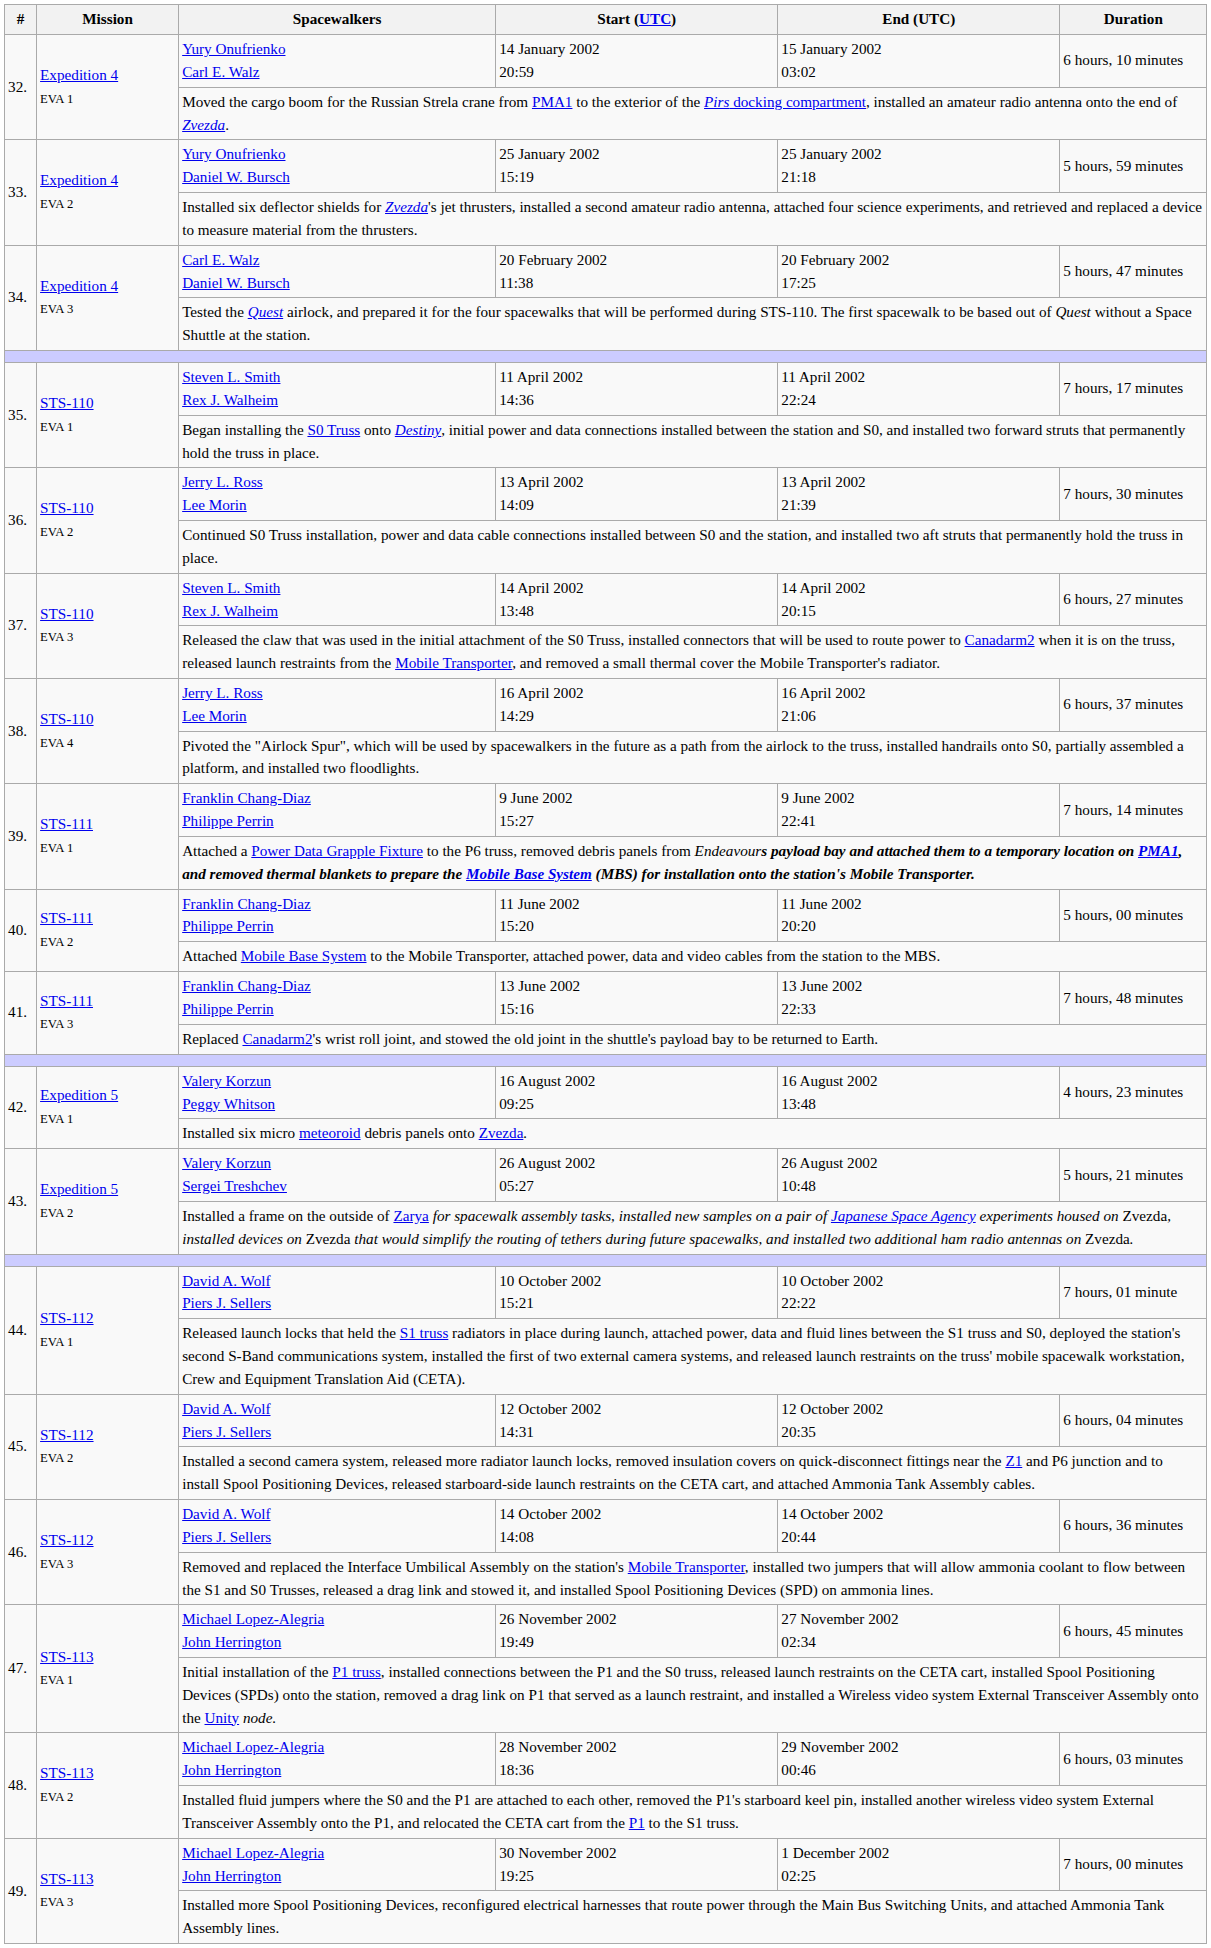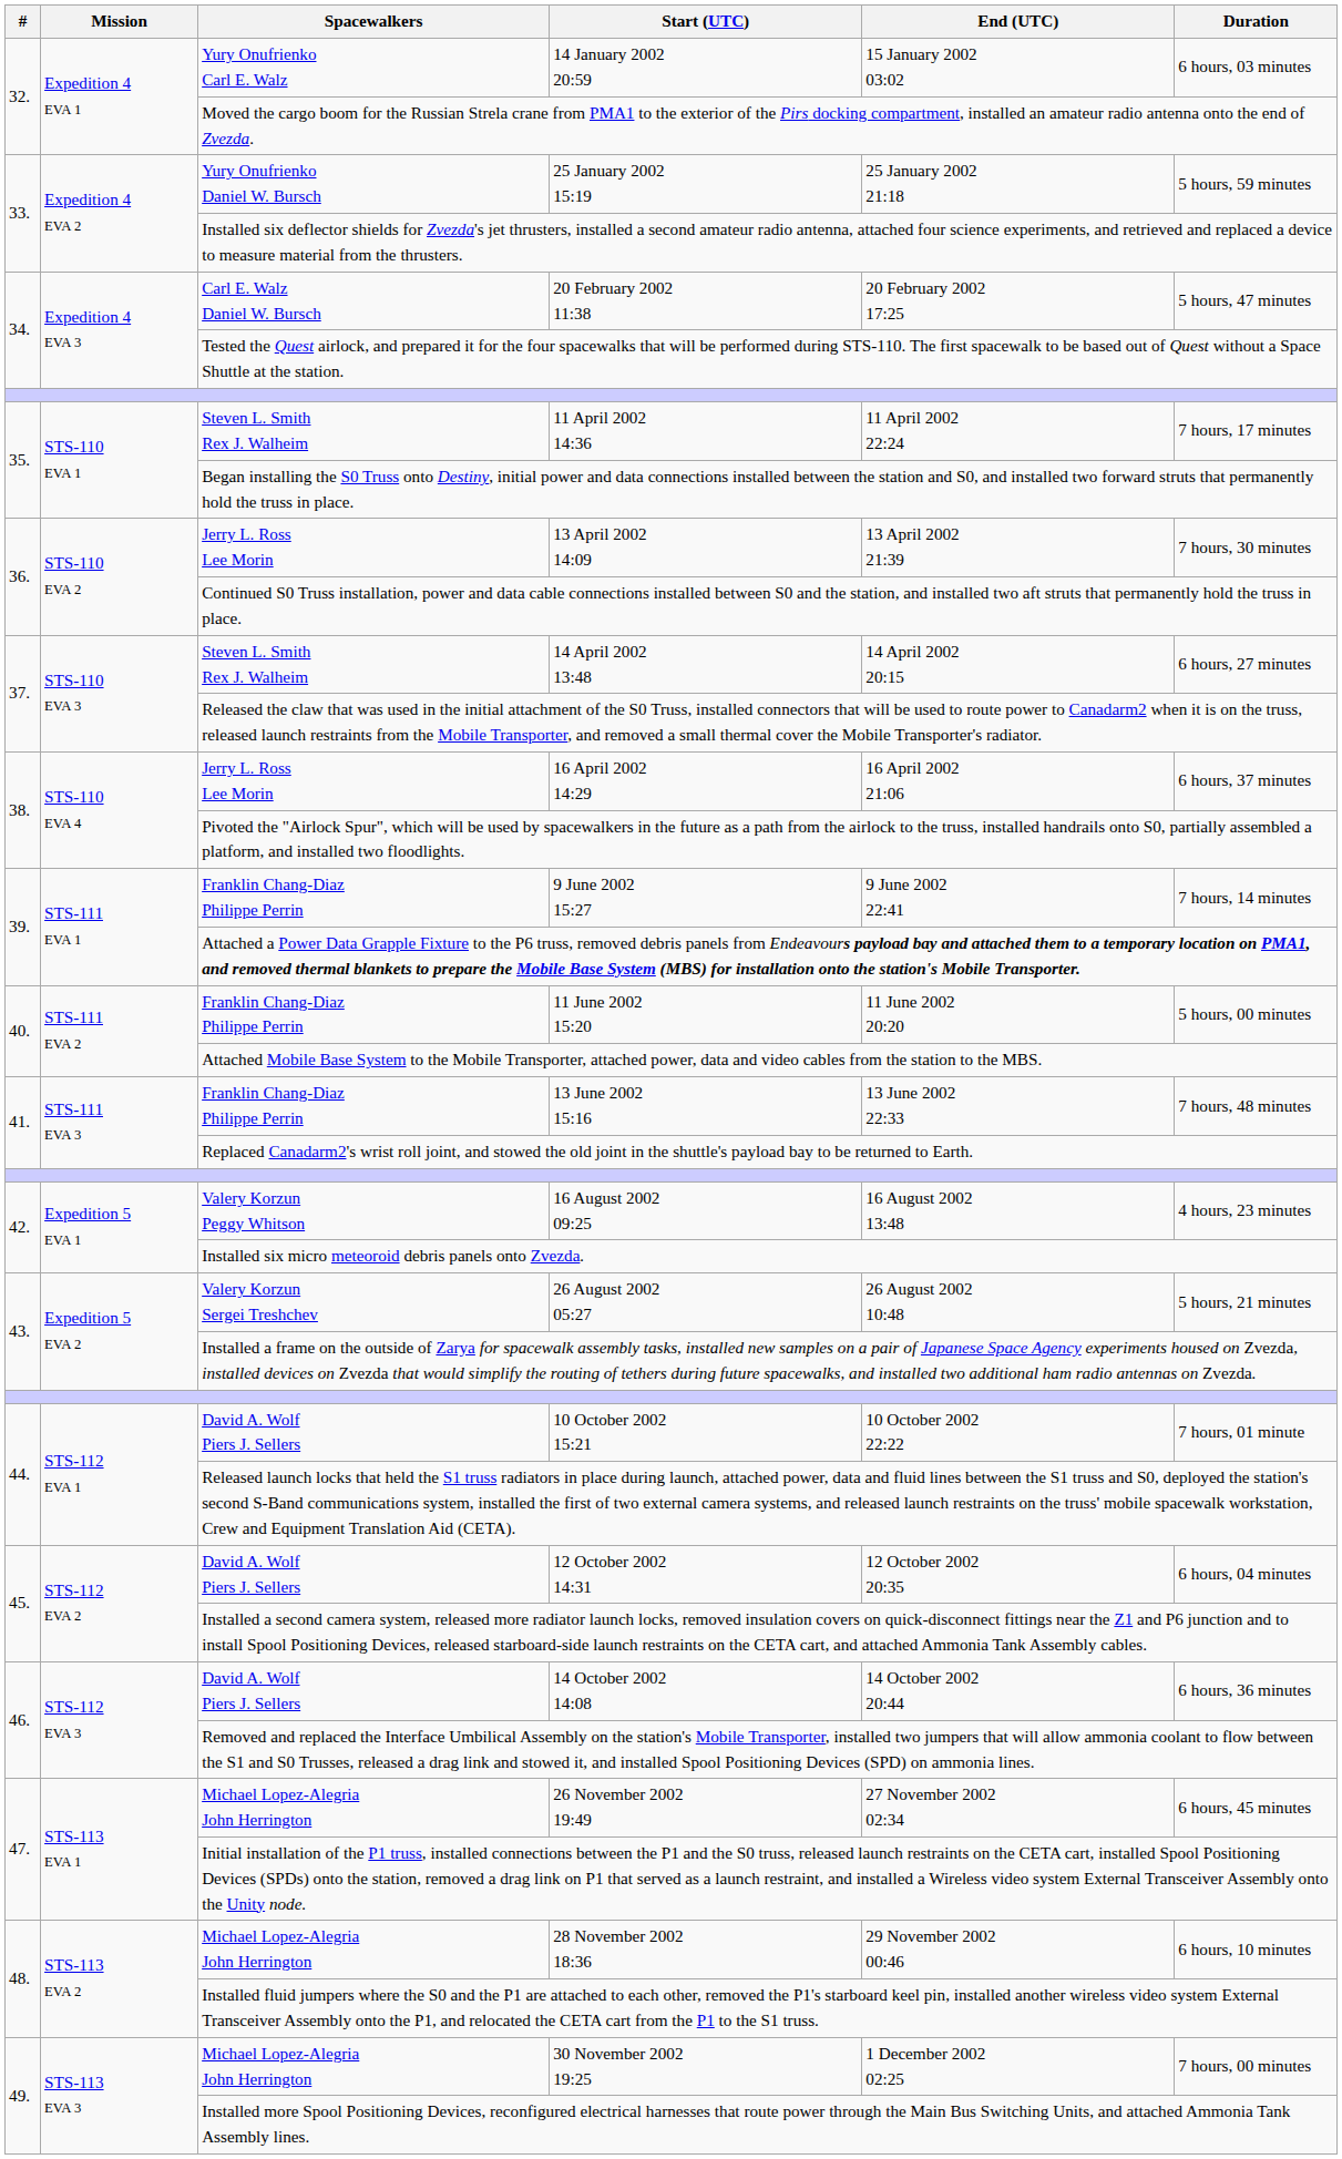 <table class="wikitable sortable sticky-header" style="font-size:0.95em; line-height:1.5em;">
 <tr>
 <th scope="col" width="25">#</th>
 <th scope="col" width="135">Mission</th>
 <th scope="col" width="310">Spacewalkers</th>
 <th scope="col" width="275">Start (<a href='#'>UTC</a>)</th>
 <th scope="col" width="275">End (UTC)</th>
 <th scope="col" width="140">Duration</th>
 </tr>
 <tr>
 <td scope="row" rowspan=2>32.</td>
 <td rowspan=2><a href='#'>Expedition 4</a><br><small>EVA 1</small><br></td>
 <td> <a href='#'>Yury Onufrienko</a><br> <a href='#'>Carl E. Walz</a></td>
 <td>14 January 2002<br>20:59</td>
 <td>15 January 2002<br>03:02</td>
-<td>6 hours, 10 minutes</td>
+<td>6 hours, 03 minutes</td>
 </tr>
 <tr>
 <td colspan=4>Moved the cargo boom for the Russian Strela crane from <a href='#'>PMA1</a> to the exterior of the <a href='#'><em>Pirs</em> docking compartment</a>, installed an amateur radio antenna onto the end of <a href='#'><em>Zvezda</em></a>.</td>
 </tr>
 <tr>
 <td scope="row" rowspan=2>33.</td>
 <td rowspan=2><a href='#'>Expedition 4</a><br><small>EVA 2</small><br></td>
 <td> <a href='#'>Yury Onufrienko</a><br> <a href='#'>Daniel W. Bursch</a></td>
 <td>25 January 2002<br>15:19</td>
 <td>25 January 2002<br>21:18</td>
 <td>5 hours, 59 minutes</td>
 </tr>
 <tr>
 <td colspan=4>Installed six deflector shields for <a href='#'><em>Zvezda</em></a>'s jet thrusters, installed a second amateur radio antenna, attached four science experiments, and retrieved and replaced a device to measure material from the thrusters.</td>
 </tr>
 <tr>
 <td rowspan=2>34.</td>
 <td rowspan=2><a href='#'>Expedition 4</a><br><small>EVA 3</small></td>
 <td> <a href='#'>Carl E. Walz</a><br> <a href='#'>Daniel W. Bursch</a></td>
 <td>20 February 2002<br>11:38</td>
 <td>20 February 2002<br>17:25</td>
 <td>5 hours, 47 minutes</td>
 </tr>
 <tr>
 <td colspan=4>Tested the <a href='#'><em>Quest</em></a> airlock, and prepared it for the four spacewalks that will be performed during STS-110. The first spacewalk to be based out of <em>Quest</em> without a Space Shuttle at the station.</td>
 </tr>
 <tr>
 <td colspan=7 bgcolor=#ccccff height="5px"></td>
 </tr>
 <tr>
 <td scope="row" rowspan=2>35.</td>
 <td rowspan=2><a href='#'>STS-110</a><br><small>EVA 1</small></td>
 <td> <a href='#'>Steven L. Smith</a><br> <a href='#'>Rex J. Walheim</a></td>
 <td>11 April 2002<br>14:36</td>
 <td>11 April 2002<br>22:24</td>
 <td>7 hours, 17 minutes</td>
 </tr>
 <tr>
 <td colspan=4>Began installing the <a href='#'>S0 Truss</a> onto <a href='#'><em>Destiny</em></a>, initial power and data connections installed between the station and S0, and installed two forward struts that permanently hold the truss in place.</td>
 </tr>
 <tr>
 <td scope="row" rowspan=2>36.</td>
 <td rowspan=2><a href='#'>STS-110</a><br><small>EVA 2</small></td>
 <td> <a href='#'>Jerry L. Ross</a><br> <a href='#'>Lee Morin</a></td>
 <td>13 April 2002<br>14:09</td>
 <td>13 April 2002<br>21:39</td>
 <td>7 hours, 30 minutes</td>
 </tr>
 <tr>
 <td colspan=4>Continued S0 Truss installation, power and data cable connections installed between S0 and the station, and installed two aft struts that permanently hold the truss in place.</td>
 </tr>
 <tr>
 <td scope="row" rowspan=2>37.</td>
 <td rowspan=2><a href='#'>STS-110</a><br><small>EVA 3</small></td>
 <td> <a href='#'>Steven L. Smith</a><br> <a href='#'>Rex J. Walheim</a></td>
 <td>14 April 2002<br>13:48</td>
 <td>14 April 2002<br>20:15</td>
 <td>6 hours, 27 minutes</td>
 </tr>
 <tr>
 <td colspan=4>Released the claw that was used in the initial attachment of the S0 Truss, installed connectors that will be used to route power to <a href='#'>Canadarm2</a> when it is on the truss, released launch restraints from the <a href='#'>Mobile Transporter</a>, and removed a small thermal cover the Mobile Transporter's radiator.</td>
 </tr>
 <tr>
 <td scope="row" rowspan=2>38.</td>
 <td rowspan=2><a href='#'>STS-110</a><br><small>EVA 4</small></td>
 <td> <a href='#'>Jerry L. Ross</a><br> <a href='#'>Lee Morin</a></td>
 <td>16 April 2002<br>14:29</td>
 <td>16 April 2002<br>21:06</td>
 <td>6 hours, 37 minutes</td>
 </tr>
 <tr>
 <td colspan=4>Pivoted the "Airlock Spur", which will be used by spacewalkers in the future as a path from the airlock to the truss, installed handrails onto S0, partially assembled a platform, and installed two floodlights.</td>
 </tr>
 <tr>
 <td scope="row" rowspan=2>39.</td>
 <td rowspan=2><a href='#'>STS-111</a><br><small>EVA 1</small></td>
 <td> <a href='#'>Franklin Chang-Diaz</a><br> <a href='#'>Philippe Perrin</a></td>
 <td>9 June 2002<br>15:27</td>
 <td>9 June 2002<br>22:41</td>
 <td>7 hours, 14 minutes</td>
 </tr>
 <tr>
 <td colspan=4>Attached a <a href='#'>Power Data Grapple Fixture</a> to the P6 truss, removed debris panels from <em>Endeavour<strong>s payload bay and attached them to a temporary location on <a href='#'>PMA1</a>, and removed thermal blankets to prepare the <a href='#'>Mobile Base System</a> (MBS) for installation onto the station's Mobile Transporter.</td>
 </tr>
 <tr>
 <td scope="row" rowspan=2>40.</td>
 <td rowspan=2><a href='#'>STS-111</a><br><small>EVA 2</small></td>
 <td> <a href='#'>Franklin Chang-Diaz</a><br> <a href='#'>Philippe Perrin</a></td>
 <td>11 June 2002<br>15:20</td>
 <td>11 June 2002<br>20:20</td>
 <td>5 hours, 00 minutes</td>
 </tr>
 <tr>
 <td colspan=4>Attached <a href='#'>Mobile Base System</a> to the Mobile Transporter, attached power, data and video cables from the station to the MBS.</td>
 </tr>
 <tr>
 <td rowspan=2>41.</td>
 <td rowspan=2><a href='#'>STS-111</a><br><small>EVA 3</small></td>
 <td> <a href='#'>Franklin Chang-Diaz</a><br> <a href='#'>Philippe Perrin</a></td>
 <td>13 June 2002<br>15:16</td>
 <td>13 June 2002<br>22:33</td>
 <td>7 hours, 48 minutes</td>
 </tr>
 <tr>
 <td colspan=4>Replaced <a href='#'>Canadarm2</a>'s wrist roll joint, and stowed the old joint in the shuttle's payload bay to be returned to Earth.</td>
 </tr>
 <tr>
 <td colspan=7 bgcolor=#ccccff height="5px"></td>
 </tr>
 <tr>
 <td scope="row" rowspan=2>42.</td>
 <td rowspan=2><a href='#'>Expedition 5</a><br><small>EVA 1</small><br></td>
 <td> <a href='#'>Valery Korzun</a><br> <a href='#'>Peggy Whitson</a></td>
 <td>16 August 2002<br>09:25</td>
 <td>16 August 2002<br>13:48</td>
 <td>4 hours, 23 minutes</td>
 </tr>
 <tr>
 <td colspan=4>Installed six micro <a href='#'>meteoroid</a> debris panels onto <a href='#'></em>Zvezda<em></a>.</td>
 </tr>
 <tr>
 <td rowspan=2>43.</td>
 <td rowspan=2><a href='#'>Expedition 5</a><br><small>EVA 2</small><br></td>
 <td> <a href='#'>Valery Korzun</a><br> <a href='#'>Sergei Treshchev</a></td>
 <td>26 August 2002<br>05:27</td>
 <td>26 August 2002<br>10:48</td>
 <td>5 hours, 21 minutes</td>
 </tr>
 <tr>
 <td colspan=4>Installed a frame on the outside of </em><a href='#'>Zarya</a><em> for spacewalk assembly tasks, installed new samples on a pair of <a href='#'>Japanese Space Agency</a> experiments housed on </em>Zvezda<em>, installed devices on </em>Zvezda<em> that would simplify the routing of tethers during future spacewalks, and installed two additional ham radio antennas on </em>Zvezda<em>.</td>
 </tr>
 <tr>
 <td colspan=7 bgcolor=#ccccff height="5px"></td>
 </tr>
 <tr>
 <td scope="row" rowspan=2>44.</td>
 <td rowspan=2><a href='#'>STS-112</a><br><small>EVA 1</small></td>
 <td> <a href='#'>David A. Wolf</a><br> <a href='#'>Piers J. Sellers</a></td>
 <td>10 October 2002<br>15:21</td>
 <td>10 October 2002<br>22:22</td>
 <td>7 hours, 01 minute</td>
 </tr>
 <tr>
 <td colspan=4>Released launch locks that held the <a href='#'>S1 truss</a> radiators in place during launch, attached power, data and fluid lines between the S1 truss and S0, deployed the station's second S-Band communications system, installed the first of two external camera systems, and released launch restraints on the truss' mobile spacewalk workstation, Crew and Equipment Translation Aid (CETA).</td>
 </tr>
 <tr>
 <td scope="row" rowspan=2>45.</td>
 <td rowspan=2><a href='#'>STS-112</a><br><small>EVA 2</small></td>
 <td> <a href='#'>David A. Wolf</a><br> <a href='#'>Piers J. Sellers</a></td>
 <td>12 October 2002<br>14:31</td>
 <td>12 October 2002<br>20:35</td>
 <td>6 hours, 04 minutes</td>
 </tr>
 <tr>
 <td colspan=4>Installed a second camera system, released more radiator launch locks, removed insulation covers on quick-disconnect fittings near the <a href='#'>Z1</a> and P6 junction and to install Spool Positioning Devices, released starboard-side launch restraints on the CETA cart, and attached Ammonia Tank Assembly cables.</td>
 </tr>
 <tr>
 <td scope="row" rowspan=2>46.</td>
 <td rowspan=2><a href='#'>STS-112</a><br><small>EVA 3</small></td>
 <td> <a href='#'>David A. Wolf</a><br> <a href='#'>Piers J. Sellers</a></td>
 <td>14 October 2002<br>14:08</td>
 <td>14 October 2002<br>20:44</td>
 <td>6 hours, 36 minutes</td>
 </tr>
 <tr>
 <td colspan=4>Removed and replaced the Interface Umbilical Assembly on the station's <a href='#'>Mobile Transporter</a>, installed two jumpers that will allow ammonia coolant to flow between the S1 and S0 Trusses, released a drag link and stowed it, and installed Spool Positioning Devices (SPD) on ammonia lines.</td>
 </tr>
 <tr>
 <td scope="row" rowspan=2>47.</td>
 <td rowspan=2><a href='#'>STS-113</a><br><small>EVA 1</small></td>
 <td> <a href='#'>Michael Lopez-Alegria</a><br> <a href='#'>John Herrington</a></td>
 <td>26 November 2002<br>19:49</td>
 <td>27 November 2002<br>02:34</td>
 <td>6 hours, 45 minutes</td>
 </tr>
 <tr>
 <td colspan=4>Initial installation of the <a href='#'>P1 truss</a>, installed connections between the P1 and the S0 truss, released launch restraints on the CETA cart, installed Spool Positioning Devices (SPDs) onto the station, removed a drag link on P1 that served as a launch restraint, and installed a Wireless video system External Transceiver Assembly onto the <a href='#'></em>Unity<em></a> node.</td>
 </tr>
 <tr>
 <td scope="row" rowspan=2>48.</td>
 <td rowspan=2><a href='#'>STS-113</a><br><small>EVA 2</small></td>
 <td> <a href='#'>Michael Lopez-Alegria</a><br> <a href='#'>John Herrington</a></td>
 <td>28 November 2002<br>18:36</td>
 <td>29 November 2002<br>00:46</td>
-<td>6 hours, 03 minutes</td>
+<td>6 hours, 10 minutes</td>
 </tr>
 <tr>
 <td colspan=4>Installed fluid jumpers where the S0 and the P1 are attached to each other, removed the P1's starboard keel pin, installed another wireless video system External Transceiver Assembly onto the P1, and relocated the CETA cart from the <a href='#'>P1</a> to the S1 truss.</td>
 </tr>
 <tr>
 <td scope="row" rowspan=2>49.</td>
 <td rowspan=2><a href='#'>STS-113</a><br><small>EVA 3</small></td>
 <td> <a href='#'>Michael Lopez-Alegria</a><br> <a href='#'>John Herrington</a></td>
 <td>30 November 2002<br>19:25</td>
 <td>1 December 2002<br>02:25</td>
 <td>7 hours, 00 minutes</td>
 </tr>
 <tr>
 <td colspan=4>Installed more Spool Positioning Devices, reconfigured electrical harnesses that route power through the Main Bus Switching Units, and attached Ammonia Tank Assembly lines.</td>
 </tr>
 </table>
